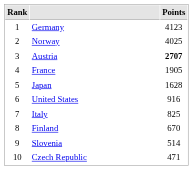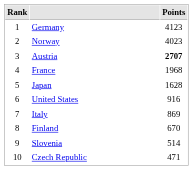 <table cellspacing="1" cellpadding="3" style="border:1px solid #AAAAAA;font-size:86%">
 <tr bgcolor="#E4E4E4">
 <th style="border-bottom:1px solid #AAAAAA" width=10>Rank</th>
 <th style="border-bottom:1px solid #AAAAAA" width=200></th>
 <th style="border-bottom:1px solid #AAAAAA" width=20>Points</th>
 </tr>
 <tr align="center">
 <td>1</td>
 <td align="left"> <a href='#'>Germany</a></td>
 <td>4123</td>
 </tr>
 <tr align="center">
 <td>2</td>
 <td align="left"> <a href='#'>Norway</a></td>
-<td>4025</td>
+<td>4023</td>
 </tr>
 <tr align="center">
 <td>3</td>
 <td align="left"> <a href='#'>Austria</a></td>
 <td><strong>2707</strong></td>
 </tr>
 <tr align="center">
 <td>4</td>
 <td align="left"> <a href='#'>France</a></td>
-<td>1905</td>
+<td>1968</td>
 </tr>
 <tr align="center">
 <td>5</td>
 <td align="left"> <a href='#'>Japan</a></td>
 <td>1628</td>
 </tr>
 <tr align="center">
 <td>6</td>
 <td align="left"> <a href='#'>United States</a></td>
 <td>916</td>
 </tr>
 <tr align="center">
 <td>7</td>
 <td align="left"> <a href='#'>Italy</a></td>
-<td>825</td>
+<td>869</td>
 </tr>
 <tr align="center">
 <td>8</td>
 <td align="left"> <a href='#'>Finland</a></td>
 <td>670</td>
 </tr>
 <tr align="center">
 <td>9</td>
 <td align="left"> <a href='#'>Slovenia</a></td>
 <td>514</td>
 </tr>
 <tr align="center">
 <td>10</td>
 <td align="left"> <a href='#'>Czech Republic</a></td>
 <td>471</td>
 </tr>
 </table>
